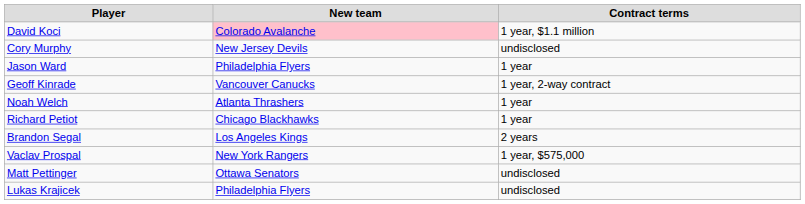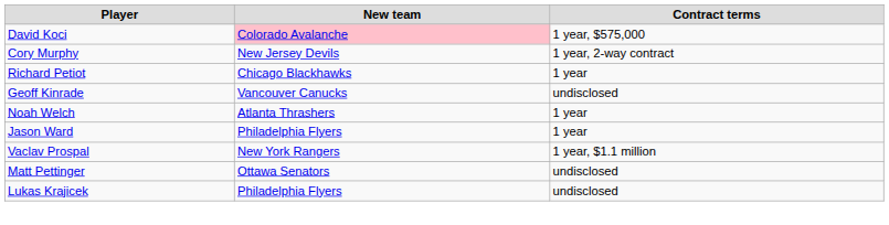 <table class="wikitable" style="width:90%;">
 <tr style="text-align:center; background:#ddd;">
 <td><strong>Player</strong></td>
 <td><strong>New team</strong></td>
 <td><strong>Contract terms</strong></td>
 </tr>
 <tr>
 <td><a href='#'>David Koci</a></td>
 <td style="background: pink;"><a href='#'>Colorado Avalanche</a></td>
-<td>1 year, $1.1 million</td>
+<td>1 year, $575,000</td>
 </tr>
 <tr>
 <td><a href='#'>Cory Murphy</a></td>
 <td><a href='#'>New Jersey Devils</a></td>
+<td>1 year, 2-way contract</td>
+</tr>
+<tr>
+<td><a href='#'>Richard Petiot</a></td>
+<td><a href='#'>Chicago Blackhawks</a></td>
+<td>1 year</td>
+</tr>
+<tr>
+<td><a href='#'>Geoff Kinrade</a></td>
+<td><a href='#'>Vancouver Canucks</a></td>
 <td>undisclosed</td>
+</tr>
+<tr>
+<td><a href='#'>Noah Welch</a></td>
+<td><a href='#'>Atlanta Thrashers</a></td>
+<td>1 year</td>
 </tr>
 <tr>
 <td><a href='#'>Jason Ward</a></td>
 <td><a href='#'>Philadelphia Flyers</a></td>
 <td>1 year</td>
 </tr>
 <tr>
-<td><a href='#'>Geoff Kinrade</a></td>
-<td><a href='#'>Vancouver Canucks</a></td>
-<td>1 year, 2-way contract</td>
-</tr>
-<tr>
-<td><a href='#'>Noah Welch</a></td>
-<td><a href='#'>Atlanta Thrashers</a></td>
-<td>1 year</td>
-</tr>
-<tr>
-<td><a href='#'>Richard Petiot</a></td>
-<td><a href='#'>Chicago Blackhawks</a></td>
-<td>1 year</td>
-</tr>
-<tr>
-<td><a href='#'>Brandon Segal</a></td>
-<td><a href='#'>Los Angeles Kings</a></td>
-<td>2 years</td>
-</tr>
-<tr>
 <td><a href='#'>Vaclav Prospal</a></td>
 <td><a href='#'>New York Rangers</a></td>
-<td>1 year, $575,000</td>
+<td>1 year, $1.1 million</td>
 </tr>
 <tr>
 <td><a href='#'>Matt Pettinger</a></td>
 <td><a href='#'>Ottawa Senators</a></td>
 <td>undisclosed</td>
 </tr>
 <tr>
 <td><a href='#'>Lukas Krajicek</a></td>
 <td><a href='#'>Philadelphia Flyers</a></td>
 <td>undisclosed</td>
 </tr>
 </table>
